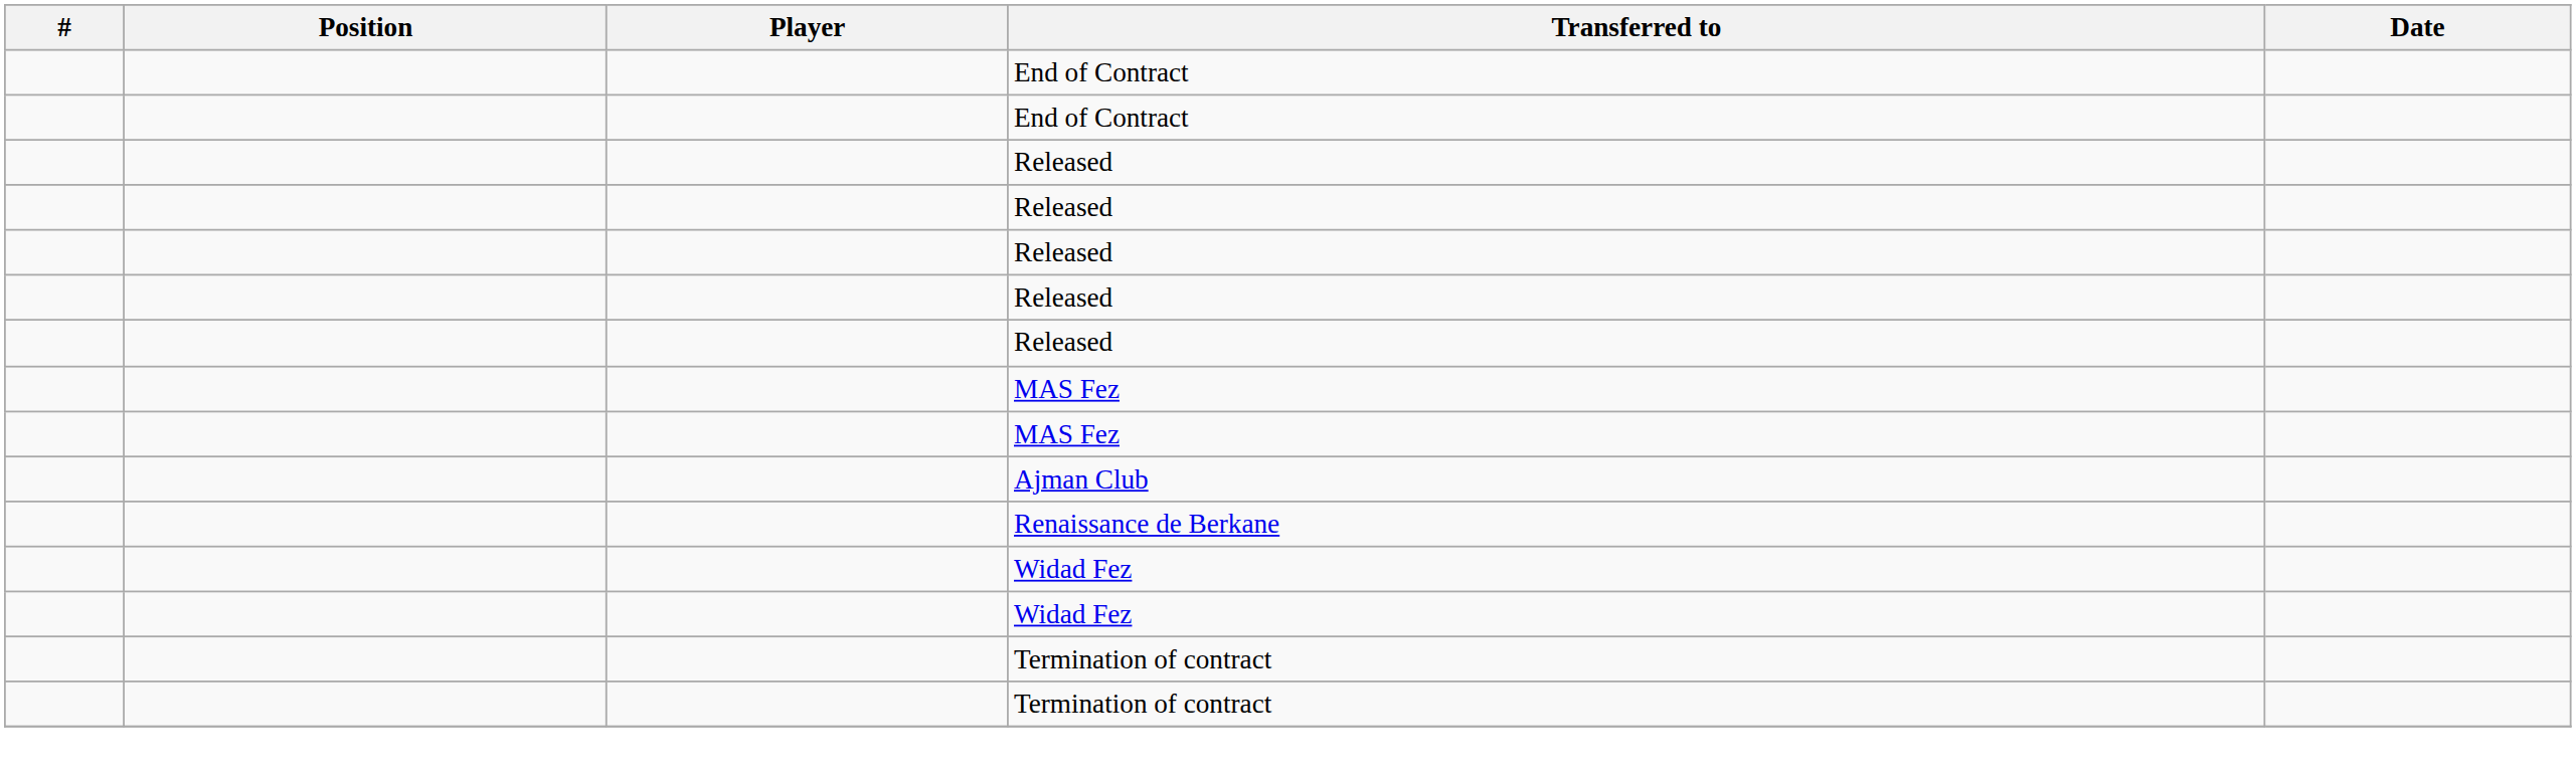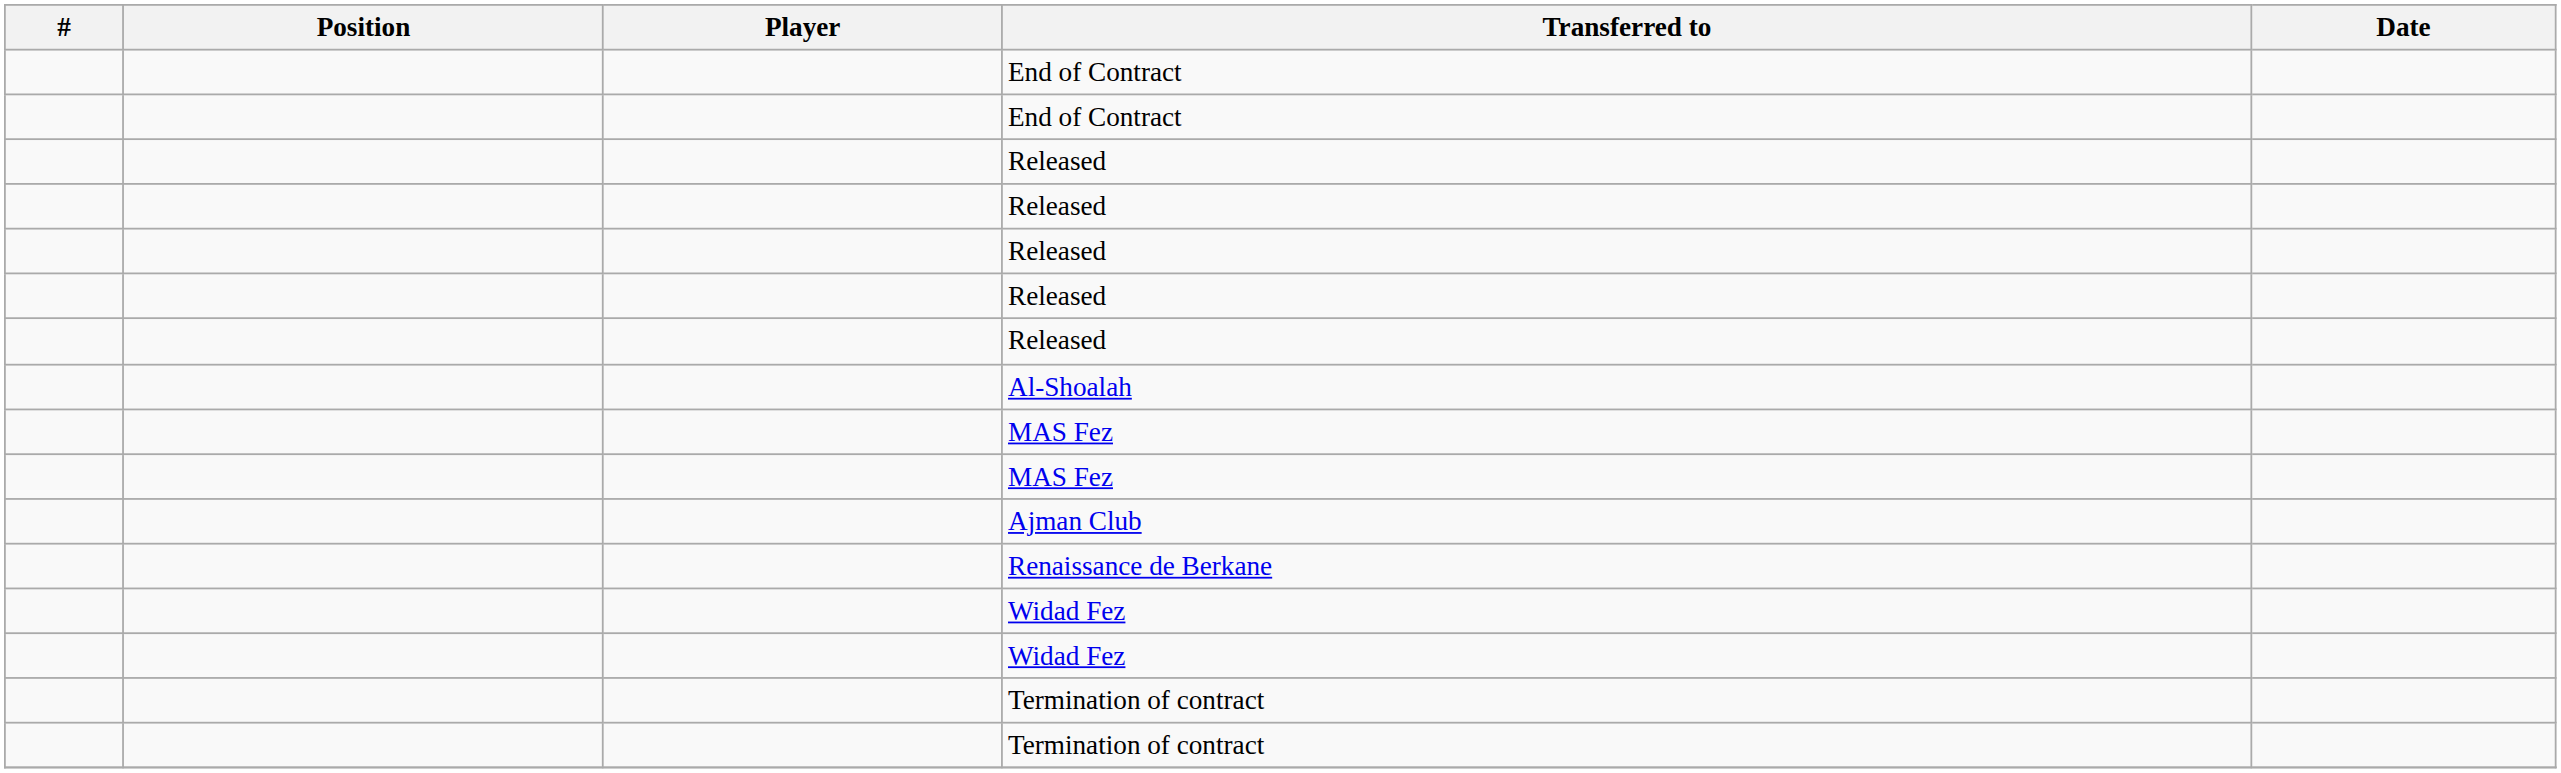 <table width=90% class="wikitable sortable" style="text-align:center; font-size:95%; text-align:left">
 <tr>
 <th>#</th>
 <th>Position</th>
 <th>Player</th>
 <th>Transferred to</th>
 <th>Date</th>
 </tr>
 <tr>
 <td></td>
 <td></td>
 <td></td>
 <td>End of Contract</td>
 <td></td>
 </tr>
 <tr>
 <td></td>
 <td></td>
 <td></td>
 <td>End of Contract</td>
 <td></td>
 </tr>
 <tr>
 <td></td>
 <td></td>
 <td></td>
 <td>Released</td>
 <td></td>
 </tr>
 <tr>
 <td></td>
 <td></td>
 <td></td>
 <td>Released</td>
 <td></td>
 </tr>
 <tr>
 <td></td>
 <td></td>
 <td></td>
 <td>Released</td>
 <td></td>
 </tr>
 <tr>
 <td></td>
 <td></td>
 <td></td>
 <td>Released</td>
 <td></td>
 </tr>
 <tr>
 <td></td>
 <td></td>
 <td></td>
 <td>Released</td>
 <td></td>
 </tr>
 <tr>
 <td></td>
 <td></td>
 <td></td>
+<td><a href='#'>Al-Shoalah</a> </td>
+<td></td>
+</tr>
+<tr>
+<td></td>
+<td></td>
+<td></td>
 <td><a href='#'>MAS Fez</a> </td>
 <td></td>
 </tr>
 <tr>
 <td></td>
 <td></td>
 <td></td>
 <td><a href='#'>MAS Fez</a> </td>
 <td></td>
 </tr>
 <tr>
 <td></td>
 <td></td>
 <td></td>
 <td><a href='#'>Ajman Club</a> </td>
 <td></td>
 </tr>
 <tr>
 <td></td>
 <td></td>
 <td></td>
 <td><a href='#'>Renaissance de Berkane</a> </td>
 <td></td>
 </tr>
 <tr>
 <td></td>
 <td></td>
 <td></td>
 <td><a href='#'>Widad Fez</a> </td>
 <td></td>
 </tr>
 <tr>
 <td></td>
 <td></td>
 <td></td>
 <td><a href='#'>Widad Fez</a> </td>
 <td></td>
 </tr>
 <tr>
 <td></td>
 <td></td>
 <td></td>
 <td>Termination of contract</td>
 <td></td>
 </tr>
 <tr>
 <td></td>
 <td></td>
 <td></td>
 <td>Termination of contract</td>
 <td></td>
 </tr>
 <tr>
 </tr>
 </table>
